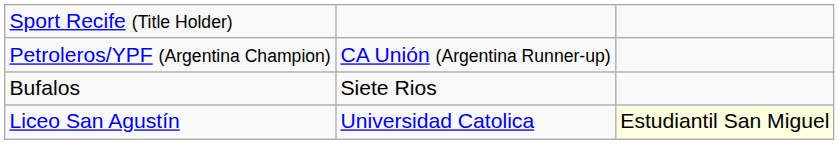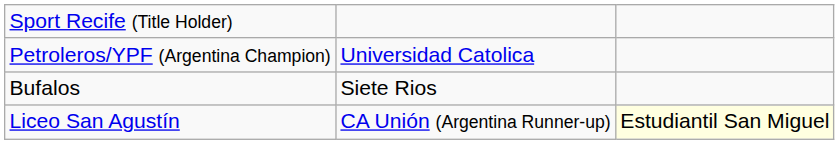 <table class="wikitable">
 <tr>
 <td> <a href='#'>Sport Recife</a> <small>(Title Holder)</small></td>
 <td></td>
 <td></td>
 </tr>
 <tr>
 <td> <a href='#'>Petroleros/YPF</a> <small>(Argentina Champion)</small></td>
-<td> <a href='#'>CA Unión</a> <small>(Argentina Runner-up)</small></td>
+<td> <a href='#'>Universidad Catolica</a></td>
 <td></td>
 </tr>
 <tr>
 <td> Bufalos</td>
 <td> Siete Rios</td>
 <td></td>
 </tr>
 <tr>
 <td> <a href='#'>Liceo San Agustín</a></td>
-<td> <a href='#'>Universidad Catolica</a></td>
+<td> <a href='#'>CA Unión</a> <small>(Argentina Runner-up)</small></td>
 <td style="background: lightyellow;"> Estudiantil San Miguel</td>
 </tr>
 </table>
